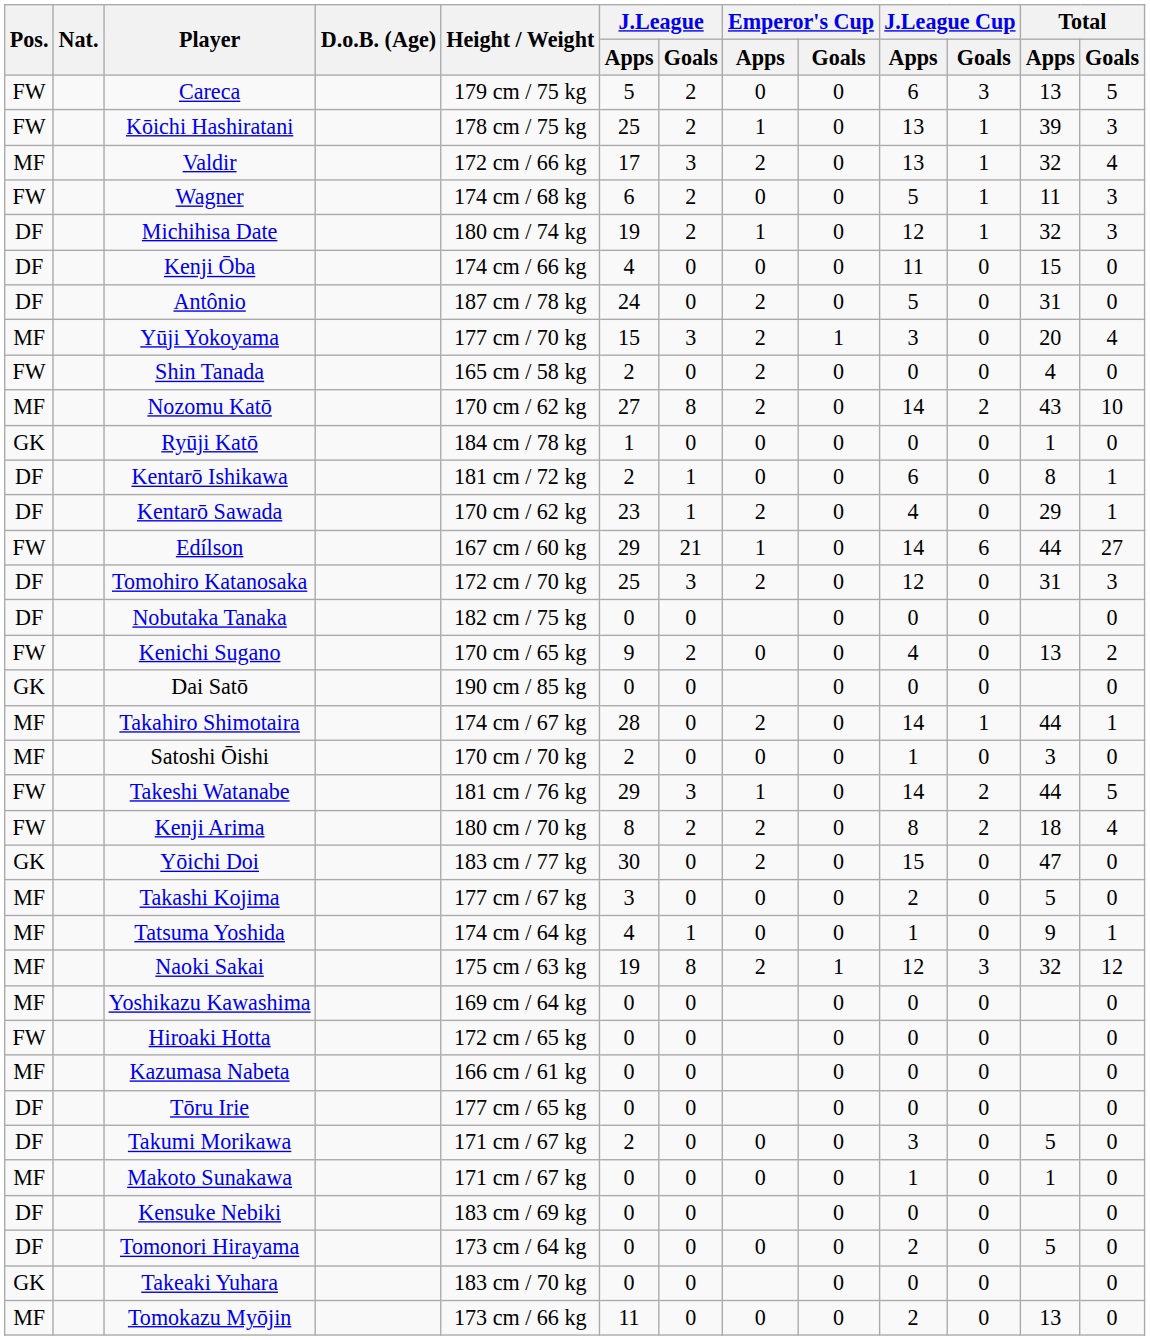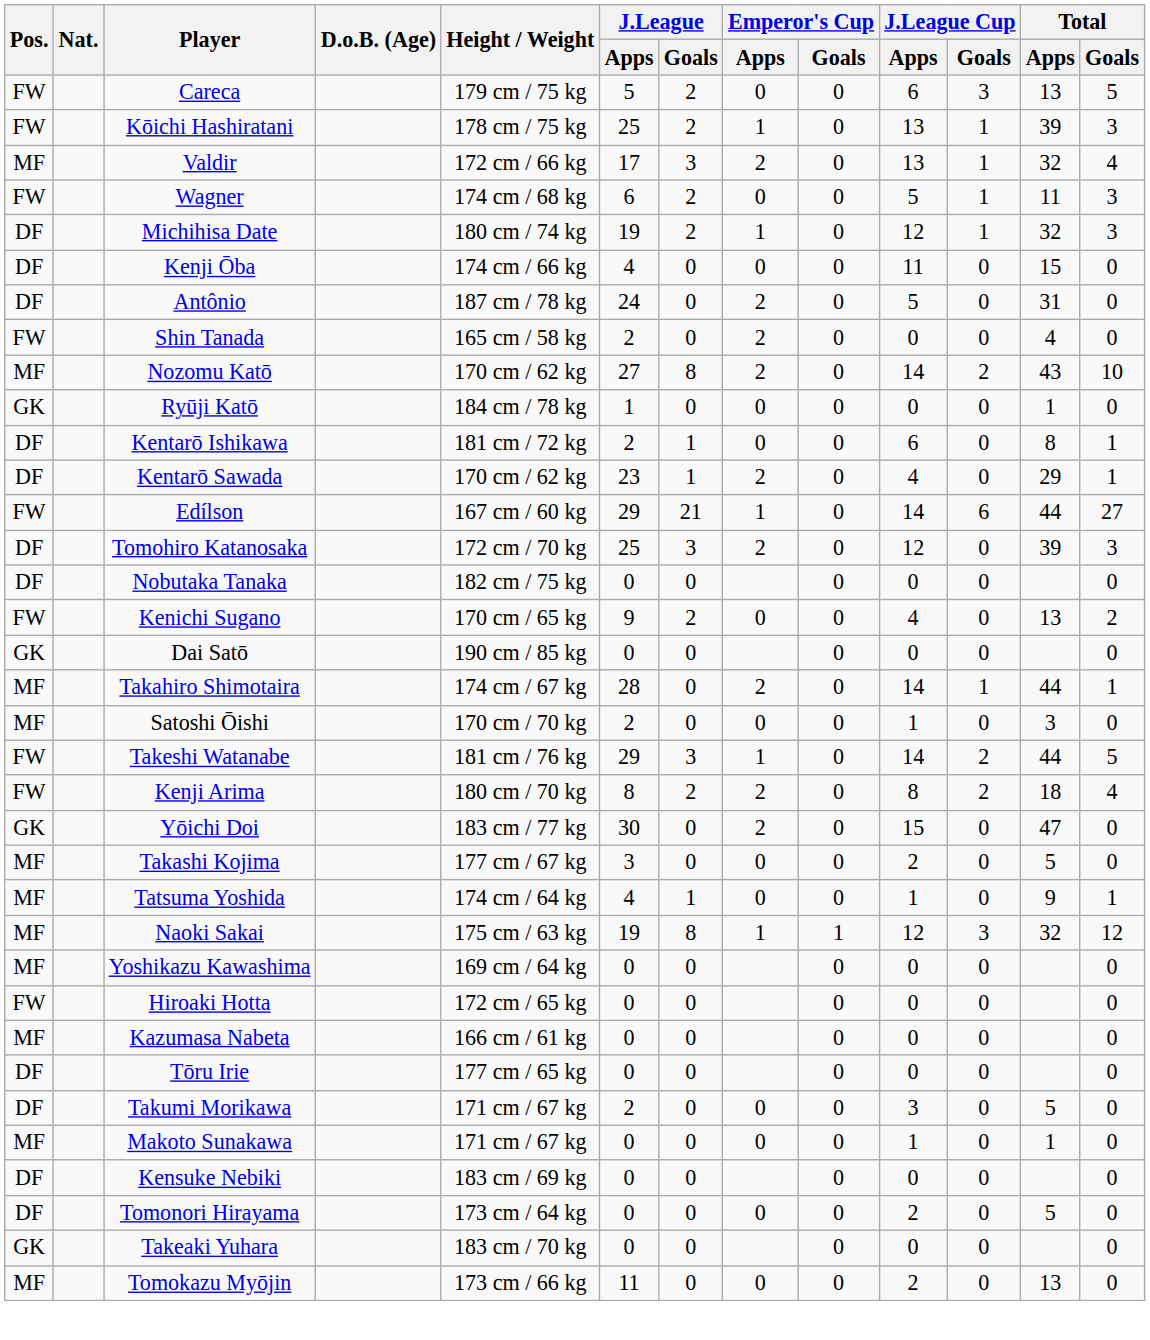 <table class="wikitable" style="text-align:center;">
 <tr>
 <th rowspan="2">Pos.</th>
 <th rowspan="2">Nat.</th>
 <th rowspan="2">Player</th>
 <th rowspan="2">D.o.B. (Age)</th>
 <th rowspan="2">Height / Weight</th>
 <th colspan="2"><a href='#'>J.League</a></th>
 <th colspan="2"><a href='#'>Emperor's Cup</a></th>
 <th colspan="2"><a href='#'>J.League Cup</a></th>
 <th colspan="2">Total</th>
 </tr>
 <tr>
 <th>Apps</th>
 <th>Goals</th>
 <th>Apps</th>
 <th>Goals</th>
 <th>Apps</th>
 <th>Goals</th>
 <th>Apps</th>
 <th>Goals</th>
 </tr>
 <tr>
 <td>FW</td>
 <td></td>
 <td><a href='#'>Careca</a></td>
 <td></td>
 <td>179 cm / 75 kg</td>
 <td>5</td>
 <td>2</td>
 <td>0</td>
 <td>0</td>
 <td>6</td>
 <td>3</td>
 <td>13</td>
 <td>5</td>
 </tr>
 <tr>
 <td>FW</td>
 <td></td>
 <td><a href='#'>Kōichi Hashiratani</a></td>
 <td></td>
 <td>178 cm / 75 kg</td>
 <td>25</td>
 <td>2</td>
 <td>1</td>
 <td>0</td>
 <td>13</td>
 <td>1</td>
 <td>39</td>
 <td>3</td>
 </tr>
 <tr>
 <td>MF</td>
 <td></td>
 <td><a href='#'>Valdir</a></td>
 <td></td>
 <td>172 cm / 66 kg</td>
 <td>17</td>
 <td>3</td>
 <td>2</td>
 <td>0</td>
 <td>13</td>
 <td>1</td>
 <td>32</td>
 <td>4</td>
 </tr>
 <tr>
 <td>FW</td>
 <td></td>
 <td><a href='#'>Wagner</a></td>
 <td></td>
 <td>174 cm / 68 kg</td>
 <td>6</td>
 <td>2</td>
 <td>0</td>
 <td>0</td>
 <td>5</td>
 <td>1</td>
 <td>11</td>
 <td>3</td>
 </tr>
 <tr>
 <td>DF</td>
 <td></td>
 <td><a href='#'>Michihisa Date</a></td>
 <td></td>
 <td>180 cm / 74 kg</td>
 <td>19</td>
 <td>2</td>
 <td>1</td>
 <td>0</td>
 <td>12</td>
 <td>1</td>
 <td>32</td>
 <td>3</td>
 </tr>
 <tr>
 <td>DF</td>
 <td></td>
 <td><a href='#'>Kenji Ōba</a></td>
 <td></td>
 <td>174 cm / 66 kg</td>
 <td>4</td>
 <td>0</td>
 <td>0</td>
 <td>0</td>
 <td>11</td>
 <td>0</td>
 <td>15</td>
 <td>0</td>
 </tr>
 <tr>
 <td>DF</td>
 <td></td>
 <td><a href='#'>Antônio</a></td>
 <td></td>
 <td>187 cm / 78 kg</td>
 <td>24</td>
 <td>0</td>
 <td>2</td>
 <td>0</td>
 <td>5</td>
 <td>0</td>
 <td>31</td>
 <td>0</td>
 </tr>
 <tr>
-<td>MF</td>
-<td></td>
-<td><a href='#'>Yūji Yokoyama</a></td>
-<td></td>
-<td>177 cm / 70 kg</td>
-<td>15</td>
-<td>3</td>
-<td>2</td>
-<td>1</td>
-<td>3</td>
-<td>0</td>
-<td>20</td>
-<td>4</td>
-</tr>
-<tr>
 <td>FW</td>
 <td></td>
 <td><a href='#'>Shin Tanada</a></td>
 <td></td>
 <td>165 cm / 58 kg</td>
 <td>2</td>
 <td>0</td>
 <td>2</td>
 <td>0</td>
 <td>0</td>
 <td>0</td>
 <td>4</td>
 <td>0</td>
 </tr>
 <tr>
 <td>MF</td>
 <td></td>
 <td><a href='#'>Nozomu Katō</a></td>
 <td></td>
 <td>170 cm / 62 kg</td>
 <td>27</td>
 <td>8</td>
 <td>2</td>
 <td>0</td>
 <td>14</td>
 <td>2</td>
 <td>43</td>
 <td>10</td>
 </tr>
 <tr>
 <td>GK</td>
 <td></td>
 <td><a href='#'>Ryūji Katō</a></td>
 <td></td>
 <td>184 cm / 78 kg</td>
 <td>1</td>
 <td>0</td>
 <td>0</td>
 <td>0</td>
 <td>0</td>
 <td>0</td>
 <td>1</td>
 <td>0</td>
 </tr>
 <tr>
 <td>DF</td>
 <td></td>
 <td><a href='#'>Kentarō Ishikawa</a></td>
 <td></td>
 <td>181 cm / 72 kg</td>
 <td>2</td>
 <td>1</td>
 <td>0</td>
 <td>0</td>
 <td>6</td>
 <td>0</td>
 <td>8</td>
 <td>1</td>
 </tr>
 <tr>
 <td>DF</td>
 <td></td>
 <td><a href='#'>Kentarō Sawada</a></td>
 <td></td>
 <td>170 cm / 62 kg</td>
 <td>23</td>
 <td>1</td>
 <td>2</td>
 <td>0</td>
 <td>4</td>
 <td>0</td>
 <td>29</td>
 <td>1</td>
 </tr>
 <tr>
 <td>FW</td>
 <td></td>
 <td><a href='#'>Edílson</a></td>
 <td></td>
 <td>167 cm / 60 kg</td>
 <td>29</td>
 <td>21</td>
 <td>1</td>
 <td>0</td>
 <td>14</td>
 <td>6</td>
 <td>44</td>
 <td>27</td>
 </tr>
 <tr>
 <td>DF</td>
 <td></td>
 <td><a href='#'>Tomohiro Katanosaka</a></td>
 <td></td>
 <td>172 cm / 70 kg</td>
 <td>25</td>
 <td>3</td>
 <td>2</td>
 <td>0</td>
 <td>12</td>
 <td>0</td>
-<td>31</td>
+<td>39</td>
 <td>3</td>
 </tr>
 <tr>
 <td>DF</td>
 <td></td>
 <td><a href='#'>Nobutaka Tanaka</a></td>
 <td></td>
 <td>182 cm / 75 kg</td>
 <td>0</td>
 <td>0</td>
 <td></td>
 <td>0</td>
 <td>0</td>
 <td>0</td>
 <td></td>
 <td>0</td>
 </tr>
 <tr>
 <td>FW</td>
 <td></td>
 <td><a href='#'>Kenichi Sugano</a></td>
 <td></td>
 <td>170 cm / 65 kg</td>
 <td>9</td>
 <td>2</td>
 <td>0</td>
 <td>0</td>
 <td>4</td>
 <td>0</td>
 <td>13</td>
 <td>2</td>
 </tr>
 <tr>
 <td>GK</td>
 <td></td>
 <td>Dai Satō</td>
 <td></td>
 <td>190 cm / 85 kg</td>
 <td>0</td>
 <td>0</td>
 <td></td>
 <td>0</td>
 <td>0</td>
 <td>0</td>
 <td></td>
 <td>0</td>
 </tr>
 <tr>
 <td>MF</td>
 <td></td>
 <td><a href='#'>Takahiro Shimotaira</a></td>
 <td></td>
 <td>174 cm / 67 kg</td>
 <td>28</td>
 <td>0</td>
 <td>2</td>
 <td>0</td>
 <td>14</td>
 <td>1</td>
 <td>44</td>
 <td>1</td>
 </tr>
 <tr>
 <td>MF</td>
 <td></td>
 <td>Satoshi Ōishi</td>
 <td></td>
 <td>170 cm / 70 kg</td>
 <td>2</td>
 <td>0</td>
 <td>0</td>
 <td>0</td>
 <td>1</td>
 <td>0</td>
 <td>3</td>
 <td>0</td>
 </tr>
 <tr>
 <td>FW</td>
 <td></td>
 <td><a href='#'>Takeshi Watanabe</a></td>
 <td></td>
 <td>181 cm / 76 kg</td>
 <td>29</td>
 <td>3</td>
 <td>1</td>
 <td>0</td>
 <td>14</td>
 <td>2</td>
 <td>44</td>
 <td>5</td>
 </tr>
 <tr>
 <td>FW</td>
 <td></td>
 <td><a href='#'>Kenji Arima</a></td>
 <td></td>
 <td>180 cm / 70 kg</td>
 <td>8</td>
 <td>2</td>
 <td>2</td>
 <td>0</td>
 <td>8</td>
 <td>2</td>
 <td>18</td>
 <td>4</td>
 </tr>
 <tr>
 <td>GK</td>
 <td></td>
 <td><a href='#'>Yōichi Doi</a></td>
 <td></td>
 <td>183 cm / 77 kg</td>
 <td>30</td>
 <td>0</td>
 <td>2</td>
 <td>0</td>
 <td>15</td>
 <td>0</td>
 <td>47</td>
 <td>0</td>
 </tr>
 <tr>
 <td>MF</td>
 <td></td>
 <td><a href='#'>Takashi Kojima</a></td>
 <td></td>
 <td>177 cm / 67 kg</td>
 <td>3</td>
 <td>0</td>
 <td>0</td>
 <td>0</td>
 <td>2</td>
 <td>0</td>
 <td>5</td>
 <td>0</td>
 </tr>
 <tr>
 <td>MF</td>
 <td></td>
 <td><a href='#'>Tatsuma Yoshida</a></td>
 <td></td>
 <td>174 cm / 64 kg</td>
 <td>4</td>
 <td>1</td>
 <td>0</td>
 <td>0</td>
 <td>1</td>
 <td>0</td>
 <td>9</td>
 <td>1</td>
 </tr>
 <tr>
 <td>MF</td>
 <td></td>
 <td><a href='#'>Naoki Sakai</a></td>
 <td></td>
 <td>175 cm / 63 kg</td>
 <td>19</td>
 <td>8</td>
-<td>2</td>
+<td>1</td>
 <td>1</td>
 <td>12</td>
 <td>3</td>
 <td>32</td>
 <td>12</td>
 </tr>
 <tr>
 <td>MF</td>
 <td></td>
 <td><a href='#'>Yoshikazu Kawashima</a></td>
 <td></td>
 <td>169 cm / 64 kg</td>
 <td>0</td>
 <td>0</td>
 <td></td>
 <td>0</td>
 <td>0</td>
 <td>0</td>
 <td></td>
 <td>0</td>
 </tr>
 <tr>
 <td>FW</td>
 <td></td>
 <td><a href='#'>Hiroaki Hotta</a></td>
 <td></td>
 <td>172 cm / 65 kg</td>
 <td>0</td>
 <td>0</td>
 <td></td>
 <td>0</td>
 <td>0</td>
 <td>0</td>
 <td></td>
 <td>0</td>
 </tr>
 <tr>
 <td>MF</td>
 <td></td>
 <td><a href='#'>Kazumasa Nabeta</a></td>
 <td></td>
 <td>166 cm / 61 kg</td>
 <td>0</td>
 <td>0</td>
 <td></td>
 <td>0</td>
 <td>0</td>
 <td>0</td>
 <td></td>
 <td>0</td>
 </tr>
 <tr>
 <td>DF</td>
 <td></td>
 <td><a href='#'>Tōru Irie</a></td>
 <td></td>
 <td>177 cm / 65 kg</td>
 <td>0</td>
 <td>0</td>
 <td></td>
 <td>0</td>
 <td>0</td>
 <td>0</td>
 <td></td>
 <td>0</td>
 </tr>
 <tr>
 <td>DF</td>
 <td></td>
 <td><a href='#'>Takumi Morikawa</a></td>
 <td></td>
 <td>171 cm / 67 kg</td>
 <td>2</td>
 <td>0</td>
 <td>0</td>
 <td>0</td>
 <td>3</td>
 <td>0</td>
 <td>5</td>
 <td>0</td>
 </tr>
 <tr>
 <td>MF</td>
 <td></td>
 <td><a href='#'>Makoto Sunakawa</a></td>
 <td></td>
 <td>171 cm / 67 kg</td>
 <td>0</td>
 <td>0</td>
 <td>0</td>
 <td>0</td>
 <td>1</td>
 <td>0</td>
 <td>1</td>
 <td>0</td>
 </tr>
 <tr>
 <td>DF</td>
 <td></td>
 <td><a href='#'>Kensuke Nebiki</a></td>
 <td></td>
 <td>183 cm / 69 kg</td>
 <td>0</td>
 <td>0</td>
 <td></td>
 <td>0</td>
 <td>0</td>
 <td>0</td>
 <td></td>
 <td>0</td>
 </tr>
 <tr>
 <td>DF</td>
 <td></td>
 <td><a href='#'>Tomonori Hirayama</a></td>
 <td></td>
 <td>173 cm / 64 kg</td>
 <td>0</td>
 <td>0</td>
 <td>0</td>
 <td>0</td>
 <td>2</td>
 <td>0</td>
 <td>5</td>
 <td>0</td>
 </tr>
 <tr>
 <td>GK</td>
 <td></td>
 <td><a href='#'>Takeaki Yuhara</a></td>
 <td></td>
 <td>183 cm / 70 kg</td>
 <td>0</td>
 <td>0</td>
 <td></td>
 <td>0</td>
 <td>0</td>
 <td>0</td>
 <td></td>
 <td>0</td>
 </tr>
 <tr>
 <td>MF</td>
 <td></td>
 <td><a href='#'>Tomokazu Myōjin</a></td>
 <td></td>
 <td>173 cm / 66 kg</td>
 <td>11</td>
 <td>0</td>
 <td>0</td>
 <td>0</td>
 <td>2</td>
 <td>0</td>
 <td>13</td>
 <td>0</td>
 </tr>
 </table>
